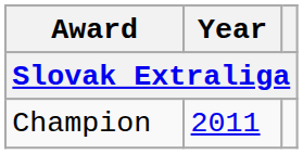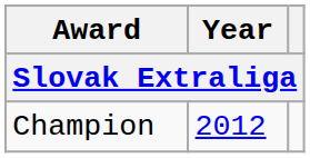 <table class="wikitable">
 <tr>
 <th>Award</th>
 <th>Year</th>
 <th></th>
 </tr>
 <tr>
 <th colspan="3"><a href='#'>Slovak Extraliga</a></th>
 </tr>
 <tr>
 <td>Champion</td>
-<td><a href='#'>2011</a></td>
+<td><a href='#'>2012</a></td>
 <td></td>
 </tr>
 </table>
